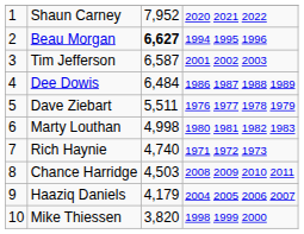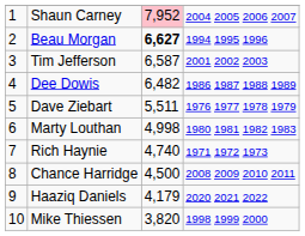 <table class="wikitable">
 <tr>
 </tr>
 <tr>
 <td>1</td>
 <td>Shaun Carney</td>
-<td><abbr>7,952</abbr></td>
-<td style="font-size:80%;"><a href='#'>2020</a> <a href='#'>2021</a> <a href='#'>2022</a></td>
+<td style="background: pink;"><abbr>7,952</abbr></td>
+<td style="font-size:80%;"><a href='#'>2004</a> <a href='#'>2005</a> <a href='#'>2006</a> <a href='#'>2007</a></td>
 </tr>
 <tr>
 <td>2</td>
 <td><a href='#'>Beau Morgan</a></td>
 <td><strong><abbr>6,627</abbr></strong></td>
 <td style="font-size:80%;"><a href='#'>1994</a> <a href='#'>1995</a> <a href='#'>1996</a></td>
 </tr>
 <tr>
 <td>3</td>
 <td>Tim Jefferson</td>
 <td><abbr>6,587</abbr></td>
 <td style="font-size:80%;"><a href='#'>2001</a> <a href='#'>2002</a> <a href='#'>2003</a></td>
 </tr>
 <tr>
 <td>4</td>
 <td><a href='#'>Dee Dowis</a></td>
-<td><abbr>6,484</abbr></td>
+<td><abbr>6,482</abbr></td>
 <td style="font-size:80%;"><a href='#'>1986</a> <a href='#'>1987</a> <a href='#'>1988</a> <a href='#'>1989</a></td>
 </tr>
 <tr>
 <td>5</td>
 <td>Dave Ziebart</td>
 <td><abbr>5,511</abbr></td>
 <td style="font-size:80%;"><a href='#'>1976</a> <a href='#'>1977</a> <a href='#'>1978</a> <a href='#'>1979</a></td>
 </tr>
 <tr>
 <td>6</td>
 <td>Marty Louthan</td>
 <td><abbr>4,998</abbr></td>
 <td style="font-size:80%;"><a href='#'>1980</a> <a href='#'>1981</a> <a href='#'>1982</a> <a href='#'>1983</a></td>
 </tr>
 <tr>
 <td>7</td>
 <td>Rich Haynie</td>
 <td><abbr>4,740</abbr></td>
 <td style="font-size:80%;"><a href='#'>1971</a> <a href='#'>1972</a> <a href='#'>1973</a></td>
 </tr>
 <tr>
 <td>8</td>
 <td>Chance Harridge</td>
-<td><abbr>4,503</abbr></td>
+<td><abbr>4,500</abbr></td>
 <td style="font-size:80%;"><a href='#'>2008</a> <a href='#'>2009</a> <a href='#'>2010</a> <a href='#'>2011</a></td>
 </tr>
 <tr>
 <td>9</td>
 <td>Haaziq Daniels</td>
 <td><abbr>4,179</abbr></td>
-<td style="font-size:80%;"><a href='#'>2004</a> <a href='#'>2005</a> <a href='#'>2006</a> <a href='#'>2007</a></td>
+<td style="font-size:80%;"><a href='#'>2020</a> <a href='#'>2021</a> <a href='#'>2022</a></td>
 </tr>
 <tr>
 <td>10</td>
 <td>Mike Thiessen</td>
 <td><abbr>3,820</abbr></td>
 <td style="font-size:80%;"><a href='#'>1998</a> <a href='#'>1999</a> <a href='#'>2000</a></td>
 </tr>
 </table>
